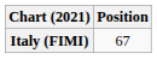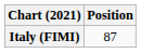 <table class="wikitable plainrowheaders" style="text-align:center;">
 <tr>
 <th>Chart (2021)</th>
 <th>Position</th>
 </tr>
 <tr>
 <th scope="row">Italy (FIMI)</th>
-<td>67</td>
+<td>87</td>
 </tr>
 </table>
